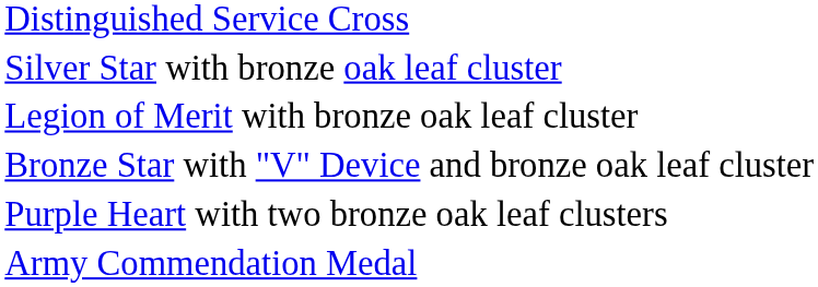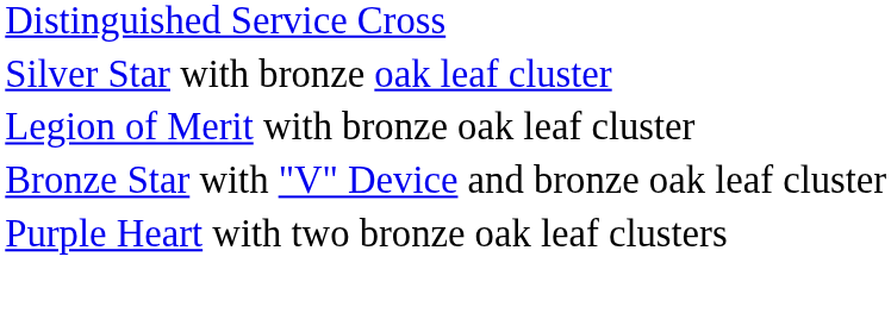 <table>
 <tr>
 <td></td>
 <td><a href='#'>Distinguished Service Cross</a></td>
 </tr>
 <tr>
 <td></td>
 <td><a href='#'>Silver Star</a> with bronze <a href='#'>oak leaf cluster</a></td>
 </tr>
 <tr>
 <td></td>
 <td><a href='#'>Legion of Merit</a> with bronze oak leaf cluster</td>
 </tr>
 <tr>
 <td></td>
 <td><a href='#'>Bronze Star</a> with <a href='#'>"V" Device</a> and bronze oak leaf cluster</td>
 </tr>
 <tr>
 <td></td>
 <td><a href='#'>Purple Heart</a> with two bronze oak leaf clusters</td>
 </tr>
-<tr>
-<td></td>
-<td><a href='#'>Army Commendation Medal</a></td>
-</tr>
 </table>
